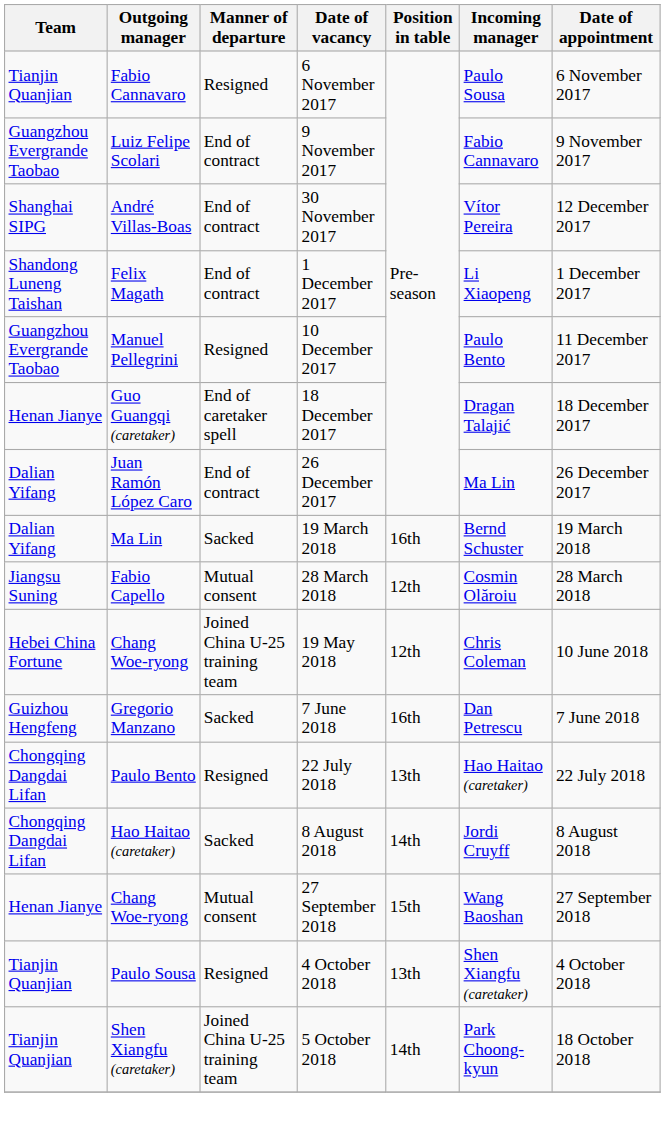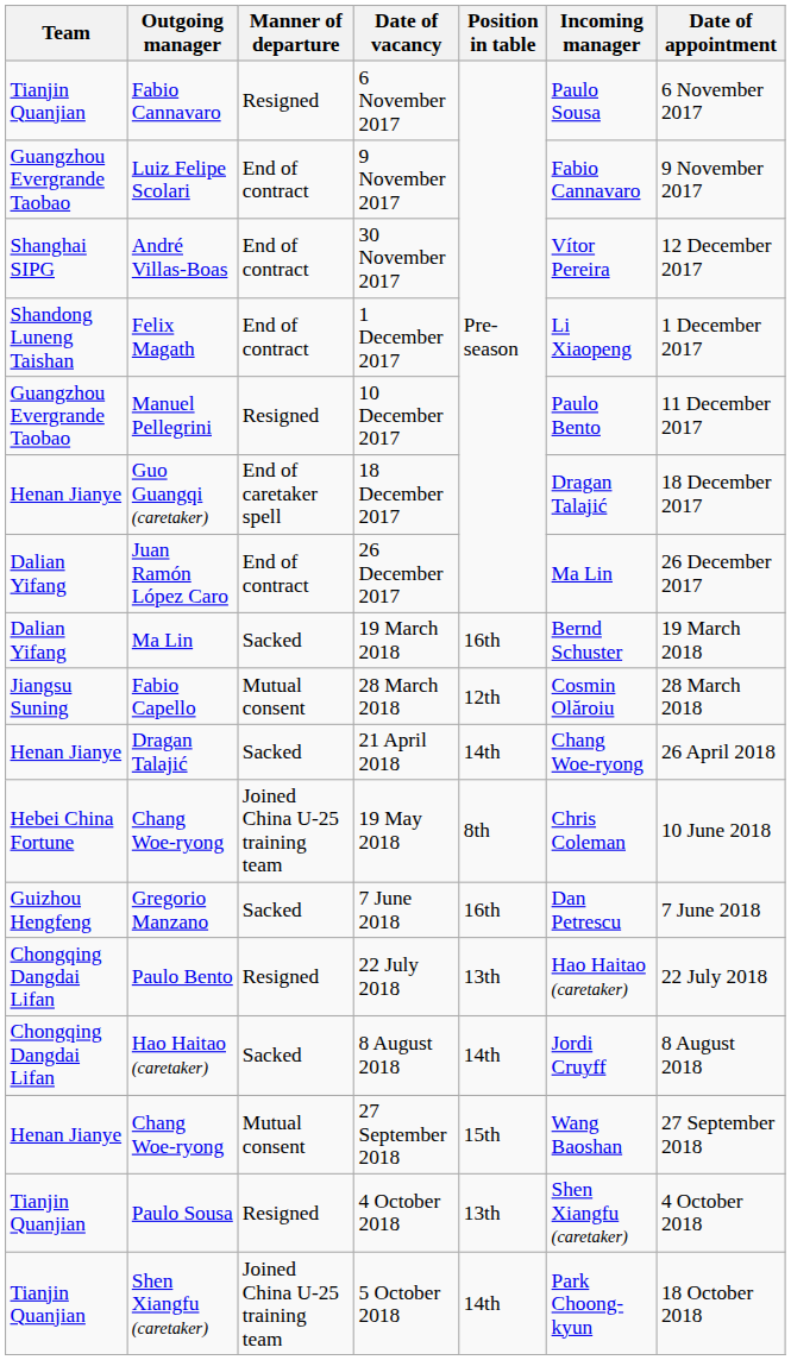 <table class="wikitable">
 <tr>
 <th>Team</th>
 <th>Outgoing manager</th>
 <th>Manner of departure</th>
 <th>Date of vacancy</th>
 <th>Position in table</th>
 <th>Incoming manager</th>
 <th>Date of appointment</th>
 </tr>
 <tr>
 <td><a href='#'>Tianjin Quanjian</a></td>
 <td> <a href='#'>Fabio Cannavaro</a></td>
 <td>Resigned</td>
 <td>6 November 2017</td>
 <td rowspan=7>Pre-season</td>
 <td> <a href='#'>Paulo Sousa</a></td>
 <td>6 November 2017</td>
 </tr>
 <tr>
 <td><a href='#'>Guangzhou Evergrande Taobao</a></td>
 <td> <a href='#'>Luiz Felipe Scolari</a></td>
 <td>End of contract</td>
 <td>9 November 2017</td>
 <td> <a href='#'>Fabio Cannavaro</a></td>
 <td>9 November 2017</td>
 </tr>
 <tr>
 <td><a href='#'>Shanghai SIPG</a></td>
 <td> <a href='#'>André Villas-Boas</a></td>
 <td>End of contract</td>
 <td>30 November 2017</td>
 <td> <a href='#'>Vítor Pereira</a></td>
 <td>12 December 2017</td>
 </tr>
 <tr>
 <td><a href='#'>Shandong Luneng Taishan</a></td>
 <td> <a href='#'>Felix Magath</a></td>
 <td>End of contract</td>
 <td>1 December 2017</td>
 <td> <a href='#'>Li Xiaopeng</a></td>
 <td>1 December 2017</td>
 </tr>
 <tr>
 <td><a href='#'>Guangzhou Evergrande Taobao</a></td>
 <td> <a href='#'>Manuel Pellegrini</a></td>
 <td>Resigned</td>
 <td>10 December 2017</td>
 <td> <a href='#'>Paulo Bento</a></td>
 <td>11 December 2017</td>
 </tr>
 <tr>
 <td><a href='#'>Henan Jianye</a></td>
 <td> <a href='#'>Guo Guangqi</a> <small><em>(caretaker)</em></small></td>
 <td>End of caretaker spell</td>
 <td>18 December 2017</td>
 <td> <a href='#'>Dragan Talajić</a></td>
 <td>18 December 2017</td>
 </tr>
 <tr>
 <td><a href='#'>Dalian Yifang</a></td>
 <td> <a href='#'>Juan Ramón López Caro</a></td>
 <td>End of contract</td>
 <td>26 December 2017</td>
 <td> <a href='#'>Ma Lin</a></td>
 <td>26 December 2017</td>
 </tr>
 <tr>
 <td><a href='#'>Dalian Yifang</a></td>
 <td> <a href='#'>Ma Lin</a></td>
 <td>Sacked</td>
 <td>19 March 2018</td>
 <td>16th</td>
 <td> <a href='#'>Bernd Schuster</a></td>
 <td>19 March 2018</td>
 </tr>
 <tr>
 <td><a href='#'>Jiangsu Suning</a></td>
 <td> <a href='#'>Fabio Capello</a></td>
 <td>Mutual consent</td>
 <td>28 March 2018</td>
 <td>12th</td>
 <td> <a href='#'>Cosmin Olăroiu</a></td>
 <td>28 March 2018</td>
 </tr>
 <tr>
+<td><a href='#'>Henan Jianye</a></td>
+<td> <a href='#'>Dragan Talajić</a></td>
+<td>Sacked</td>
+<td>21 April 2018</td>
+<td>14th</td>
+<td> <a href='#'>Chang Woe-ryong</a></td>
+<td>26 April 2018</td>
+</tr>
+<tr>
 <td><a href='#'>Hebei China Fortune</a></td>
 <td> <a href='#'>Chang Woe-ryong</a></td>
 <td>Joined China U-25 training team</td>
 <td>19 May 2018</td>
-<td>12th</td>
+<td>8th</td>
 <td> <a href='#'>Chris Coleman</a></td>
 <td>10 June 2018</td>
 </tr>
 <tr>
 <td><a href='#'>Guizhou Hengfeng</a></td>
 <td> <a href='#'>Gregorio Manzano</a></td>
 <td>Sacked</td>
 <td>7 June 2018</td>
 <td>16th</td>
 <td> <a href='#'>Dan Petrescu</a></td>
 <td>7 June 2018</td>
 </tr>
 <tr>
 <td><a href='#'>Chongqing Dangdai Lifan</a></td>
 <td> <a href='#'>Paulo Bento</a></td>
 <td>Resigned</td>
 <td>22 July 2018</td>
 <td>13th</td>
 <td> <a href='#'>Hao Haitao</a> <small><em>(caretaker)</em></small></td>
 <td>22 July 2018</td>
 </tr>
 <tr>
 <td><a href='#'>Chongqing Dangdai Lifan</a></td>
 <td> <a href='#'>Hao Haitao</a> <small><em>(caretaker)</em></small></td>
 <td>Sacked</td>
 <td>8 August 2018</td>
 <td>14th</td>
 <td> <a href='#'>Jordi Cruyff</a></td>
 <td>8 August 2018</td>
 </tr>
 <tr>
 <td><a href='#'>Henan Jianye</a></td>
 <td> <a href='#'>Chang Woe-ryong</a></td>
 <td>Mutual consent</td>
 <td>27 September 2018</td>
 <td>15th</td>
 <td> <a href='#'>Wang Baoshan</a></td>
 <td>27 September 2018</td>
 </tr>
 <tr>
 <td><a href='#'>Tianjin Quanjian</a></td>
 <td> <a href='#'>Paulo Sousa</a></td>
 <td>Resigned</td>
 <td>4 October 2018</td>
 <td>13th</td>
 <td> <a href='#'>Shen Xiangfu</a> <small><em>(caretaker)</em></small></td>
 <td>4 October 2018</td>
 </tr>
 <tr>
 <td><a href='#'>Tianjin Quanjian</a></td>
 <td> <a href='#'>Shen Xiangfu</a> <small><em>(caretaker)</em></small></td>
 <td>Joined China U-25 training team</td>
 <td>5 October 2018</td>
 <td>14th</td>
 <td> <a href='#'>Park Choong-kyun</a></td>
 <td>18 October 2018</td>
 </tr>
 <tr>
 </tr>
 </table>
